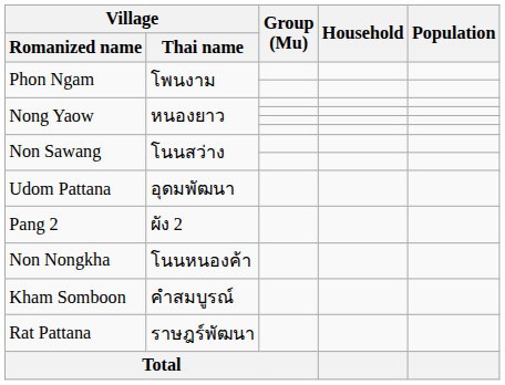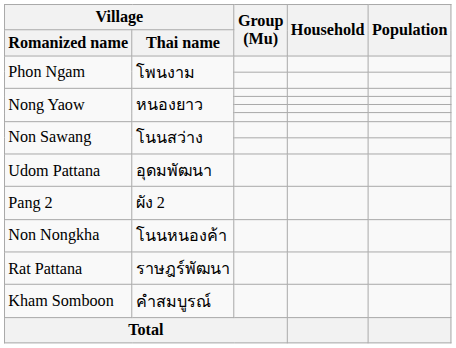 <table class="wikitable">
 <tr>
 <th colspan=2>Village</th>
 <th rowspan=2>Group<br>(Mu)</th>
 <th rowspan=2>Household<br></th>
 <th rowspan=2>Population <br></th>
 </tr>
 <tr>
 <th>Romanized name</th>
 <th>Thai name</th>
 </tr>
 <tr>
 <td rowspan=2>Phon Ngam</td>
 <td rowspan=2>โพนงาม</td>
 <td></td>
 <td></td>
 <td></td>
 </tr>
 <tr>
 <td></td>
 <td></td>
 <td></td>
 </tr>
 <tr>
 <td rowspan=4>Nong Yaow</td>
 <td rowspan=4>หนองยาว</td>
 <td></td>
 <td></td>
 <td></td>
 </tr>
 <tr>
 <td></td>
 <td></td>
 <td></td>
 </tr>
 <tr>
 <td></td>
 <td></td>
 <td></td>
 </tr>
 <tr>
 <td></td>
 <td></td>
 <td></td>
 </tr>
 <tr>
 <td rowspan=2>Non Sawang</td>
 <td rowspan=2>โนนสว่าง</td>
 <td></td>
 <td></td>
 <td></td>
 </tr>
 <tr>
 <td></td>
 <td></td>
 <td></td>
 </tr>
 <tr>
 <td>Udom Pattana</td>
 <td>อุดมพัฒนา</td>
 <td></td>
 <td></td>
 <td></td>
 </tr>
 <tr>
 <td>Pang 2</td>
 <td>ผัง 2</td>
 <td></td>
 <td></td>
 <td></td>
 </tr>
 <tr>
 <td>Non Nongkha</td>
 <td>โนนหนองค้า</td>
 <td></td>
 <td></td>
 <td></td>
 </tr>
 <tr>
-<td>Kham Somboon</td>
-<td>คำสมบูรณ์</td>
+<td>Rat Pattana</td>
+<td>ราษฎร์พัฒนา</td>
 <td></td>
 <td></td>
 <td></td>
 </tr>
 <tr>
-<td>Rat Pattana</td>
-<td>ราษฎร์พัฒนา</td>
+<td>Kham Somboon</td>
+<td>คำสมบูรณ์</td>
 <td></td>
 <td></td>
 <td></td>
 </tr>
 <tr>
 <th colspan=3>Total</th>
 <th></th>
 <th></th>
 </tr>
 </table>
